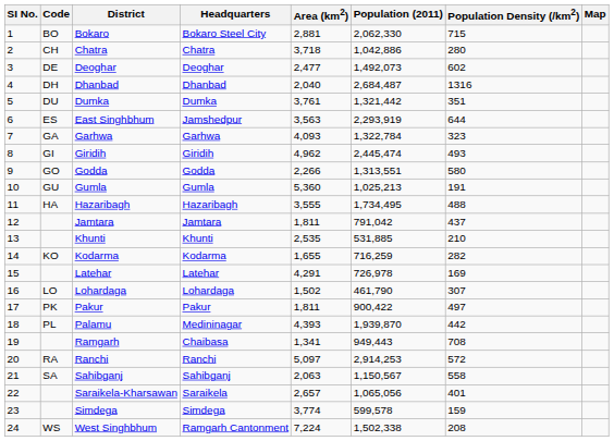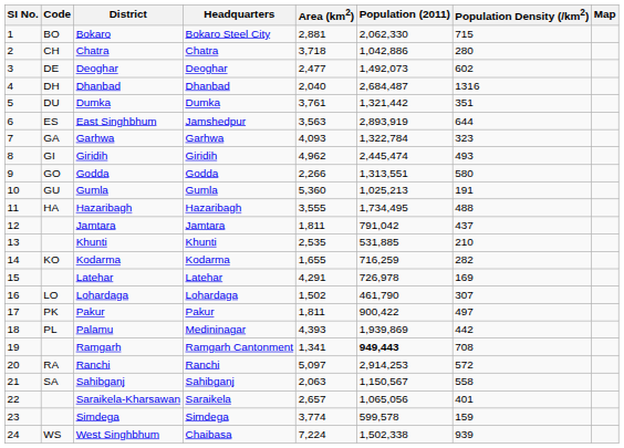 <table class="wikitable sortable">
 <tr>
 <th>SI No.</th>
 <th>Code</th>
 <th>District</th>
 <th>Headquarters</th>
 <th data-sort-type="number">Area (km<sup>2</sup>)</th>
 <th data-sort-type="number">Population (2011)</th>
 <th data-sort-type="number">Population Density (/km<sup>2</sup>)</th>
 <th>Map</th>
 </tr>
 <tr>
 <td>1</td>
 <td>BO</td>
 <td><a href='#'>Bokaro</a></td>
 <td><a href='#'>Bokaro Steel City</a></td>
 <td>2,881</td>
 <td>2,062,330</td>
 <td>715</td>
 <td></td>
 </tr>
 <tr>
 <td>2</td>
 <td>CH</td>
 <td><a href='#'>Chatra</a></td>
 <td><a href='#'>Chatra</a></td>
 <td>3,718</td>
 <td>1,042,886</td>
 <td>280</td>
 <td></td>
 </tr>
 <tr>
 <td>3</td>
 <td>DE</td>
 <td><a href='#'>Deoghar</a></td>
 <td><a href='#'>Deoghar</a></td>
 <td>2,477</td>
 <td>1,492,073</td>
 <td>602</td>
 <td></td>
 </tr>
 <tr>
 <td>4</td>
 <td>DH</td>
 <td><a href='#'>Dhanbad</a></td>
 <td><a href='#'>Dhanbad</a></td>
 <td>2,040</td>
 <td>2,684,487</td>
 <td>1316</td>
 <td></td>
 </tr>
 <tr>
 <td>5</td>
 <td>DU</td>
 <td><a href='#'>Dumka</a></td>
 <td><a href='#'>Dumka</a></td>
 <td>3,761</td>
 <td>1,321,442</td>
 <td>351</td>
 <td></td>
 </tr>
 <tr>
 <td>6</td>
 <td>ES</td>
 <td><a href='#'>East Singhbhum</a></td>
 <td><a href='#'>Jamshedpur</a></td>
 <td>3,563</td>
-<td>2,293,919</td>
+<td>2,893,919</td>
 <td>644</td>
 <td></td>
 </tr>
 <tr>
 <td>7</td>
 <td>GA</td>
 <td><a href='#'>Garhwa</a></td>
 <td><a href='#'>Garhwa</a></td>
 <td>4,093</td>
 <td>1,322,784</td>
 <td>323</td>
 <td></td>
 </tr>
 <tr>
 <td>8</td>
 <td>GI</td>
 <td><a href='#'>Giridih</a></td>
 <td><a href='#'>Giridih</a></td>
 <td>4,962</td>
 <td>2,445,474</td>
 <td>493</td>
 <td></td>
 </tr>
 <tr>
 <td>9</td>
 <td>GO</td>
 <td><a href='#'>Godda</a></td>
 <td><a href='#'>Godda</a></td>
 <td>2,266</td>
 <td>1,313,551</td>
 <td>580</td>
 <td></td>
 </tr>
 <tr>
 <td>10</td>
 <td>GU</td>
 <td><a href='#'>Gumla</a></td>
 <td><a href='#'>Gumla</a></td>
 <td>5,360</td>
 <td>1,025,213</td>
 <td>191</td>
 <td></td>
 </tr>
 <tr>
 <td>11</td>
 <td>HA</td>
 <td><a href='#'>Hazaribagh</a></td>
 <td><a href='#'>Hazaribagh</a></td>
 <td>3,555</td>
 <td>1,734,495</td>
 <td>488</td>
 <td></td>
 </tr>
 <tr>
 <td>12</td>
 <td></td>
 <td><a href='#'>Jamtara</a></td>
 <td><a href='#'>Jamtara</a></td>
 <td>1,811</td>
 <td>791,042</td>
 <td>437</td>
 <td></td>
 </tr>
 <tr>
 <td>13</td>
 <td></td>
 <td><a href='#'>Khunti</a></td>
 <td><a href='#'>Khunti</a></td>
 <td>2,535</td>
 <td>531,885</td>
 <td>210</td>
 <td></td>
 </tr>
 <tr>
 <td>14</td>
 <td>KO</td>
 <td><a href='#'>Kodarma</a></td>
 <td><a href='#'>Kodarma</a></td>
 <td>1,655</td>
 <td>716,259</td>
 <td>282</td>
 <td></td>
 </tr>
 <tr>
 <td>15</td>
 <td></td>
 <td><a href='#'>Latehar</a></td>
 <td><a href='#'>Latehar</a></td>
 <td>4,291</td>
 <td>726,978</td>
 <td>169</td>
 <td></td>
 </tr>
 <tr>
 <td>16</td>
 <td>LO</td>
 <td><a href='#'>Lohardaga</a></td>
 <td><a href='#'>Lohardaga</a></td>
 <td>1,502</td>
 <td>461,790</td>
 <td>307</td>
 <td></td>
 </tr>
 <tr>
 <td>17</td>
 <td>PK</td>
 <td><a href='#'>Pakur</a></td>
 <td><a href='#'>Pakur</a></td>
 <td>1,811</td>
 <td>900,422</td>
 <td>497</td>
 <td></td>
 </tr>
 <tr>
 <td>18</td>
 <td>PL</td>
 <td><a href='#'>Palamu</a></td>
 <td><a href='#'>Medininagar</a></td>
 <td>4,393</td>
-<td>1,939,870</td>
+<td>1,939,869</td>
 <td>442</td>
 <td></td>
 </tr>
 <tr>
 <td>19</td>
 <td></td>
 <td><a href='#'>Ramgarh</a></td>
-<td><a href='#'>Chaibasa</a></td>
+<td><a href='#'>Ramgarh Cantonment</a></td>
 <td>1,341</td>
-<td>949,443</td>
+<td><strong>949,443</strong></td>
 <td>708</td>
 <td></td>
 </tr>
 <tr>
 <td>20</td>
 <td>RA</td>
 <td><a href='#'>Ranchi</a></td>
 <td><a href='#'>Ranchi</a></td>
 <td>5,097</td>
 <td>2,914,253</td>
 <td>572</td>
 <td></td>
 </tr>
 <tr>
 <td>21</td>
 <td>SA</td>
 <td><a href='#'>Sahibganj</a></td>
 <td><a href='#'>Sahibganj</a></td>
 <td>2,063</td>
 <td>1,150,567</td>
 <td>558</td>
 <td></td>
 </tr>
 <tr>
 <td>22</td>
 <td></td>
 <td><a href='#'>Saraikela-Kharsawan</a></td>
 <td><a href='#'>Saraikela</a></td>
 <td>2,657</td>
 <td>1,065,056</td>
 <td>401</td>
 <td></td>
 </tr>
 <tr>
 <td>23</td>
 <td></td>
 <td><a href='#'>Simdega</a></td>
 <td><a href='#'>Simdega</a></td>
 <td>3,774</td>
 <td>599,578</td>
 <td>159</td>
 <td></td>
 </tr>
 <tr>
 <td>24</td>
 <td>WS</td>
 <td><a href='#'>West Singhbhum</a></td>
-<td><a href='#'>Ramgarh Cantonment</a></td>
+<td><a href='#'>Chaibasa</a></td>
 <td>7,224</td>
 <td>1,502,338</td>
-<td>208</td>
+<td>939</td>
 <td></td>
 </tr>
 </table>
